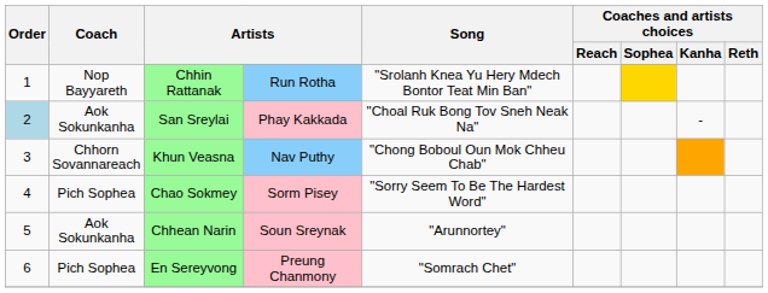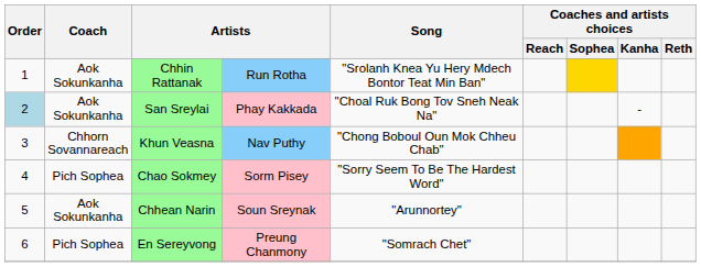 <table class="wikitable" style="text-align:center; width:100%;">
 <tr>
 <th scope="col" style="width:05%;" rowspan="2">Order</th>
 <th scope="col" style="width:10%;" rowspan="2">Coach</th>
 <th scope="col" style="width:30%;" colspan="2" rowspan="2">Artists</th>
 <th scope="col" style="width:30%;" rowspan="2">Song</th>
 <th scope="col" style="width:20%;" colspan="4">Coaches and artists choices</th>
 </tr>
 <tr>
 <th style="width:05%;">Reach</th>
 <th style="width:05%;">Sophea</th>
 <th style="width:05%;">Kanha</th>
 <th style="width:05%;">Reth</th>
 </tr>
 <tr>
 <td>1</td>
-<td>Nop Bayyareth</td>
+<td>Aok Sokunkanha</td>
 <td style="background:palegreen">Chhin Rattanak</td>
 <td style="background:lightskyblue">Run Rotha</td>
 <td>"Srolanh Knea Yu Hery Mdech Bontor Teat Min Ban"</td>
 <td></td>
 <td style = "background:gold;text-align:center;"></td>
 <td></td>
 <td></td>
 </tr>
 <tr>
 <td style="background: lightblue;">2</td>
 <td>Aok Sokunkanha</td>
 <td style="background:palegreen">San Sreylai</td>
 <td style="background:pink">Phay Kakkada</td>
 <td>"Choal Ruk Bong Tov Sneh Neak Na"</td>
 <td></td>
 <td></td>
 <td>-</td>
 <td></td>
 </tr>
 <tr>
 <td>3</td>
 <td>Chhorn Sovannareach</td>
 <td style="background:palegreen">Khun Veasna</td>
 <td style="background:lightskyblue">Nav Puthy</td>
 <td>"Chong Boboul Oun Mok Chheu Chab"</td>
 <td></td>
 <td></td>
 <td style="background:orange;text-align:center;"></td>
 <td></td>
 </tr>
 <tr>
 <td>4</td>
 <td>Pich Sophea</td>
 <td style="background:palegreen">Chao Sokmey</td>
 <td style="background:pink">Sorm Pisey</td>
 <td>"Sorry Seem To Be The Hardest Word"</td>
 <td></td>
 <td></td>
 <td></td>
 <td></td>
 </tr>
 <tr>
 <td>5</td>
 <td>Aok Sokunkanha</td>
 <td style="background:palegreen">Chhean Narin</td>
 <td style="background:pink">Soun Sreynak</td>
 <td>"Arunnortey"</td>
 <td></td>
 <td></td>
 <td></td>
 <td></td>
 </tr>
 <tr>
 <td>6</td>
 <td>Pich Sophea</td>
 <td style="background:palegreen">En Sereyvong</td>
 <td style="background:pink">Preung Chanmony</td>
 <td>"Somrach Chet"</td>
 <td></td>
 <td></td>
 <td></td>
 <td></td>
 </tr>
 <tr>
 </tr>
 </table>
